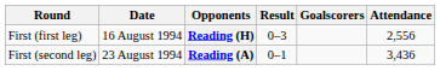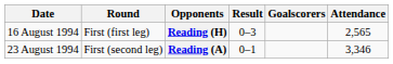 <table class="wikitable plainrowheaders sortable">
 <tr>
+<th scope=col>Date</th>
 <th scope=col>Round</th>
-<th scope=col>Date</th>
 <th scope=col>Opponents</th>
 <th scope=col>Result</th>
 <th scope=col class=unsortable>Goalscorers</th>
 <th scope=col>Attendance</th>
 </tr>
 <tr>
+<td>16 August 1994</td>
 <td>First (first leg)</td>
-<td>16 August 1994</td>
 <th scope=row><a href='#'>Reading</a> (H)</th>
 <td align=center>0–3</td>
 <td></td>
-<td align=center>2,556</td>
+<td align=center>2,565</td>
 </tr>
 <tr>
+<td>23 August 1994</td>
 <td>First (second leg)</td>
-<td>23 August 1994</td>
 <th scope=row><a href='#'>Reading</a> (A)</th>
 <td align=center>0–1</td>
 <td></td>
-<td align=center>3,436</td>
+<td align=center>3,346</td>
 </tr>
 </table>
